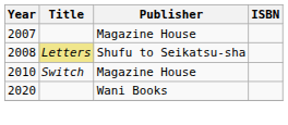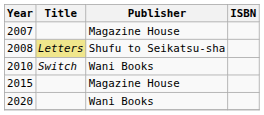 <table class="wikitable">
 <tr>
 <th>Year</th>
 <th>Title</th>
 <th>Publisher</th>
 <th>ISBN</th>
 </tr>
 <tr>
 <td>2007</td>
 <td></td>
 <td>Magazine House</td>
 <td></td>
 </tr>
 <tr>
 <td>2008</td>
 <td style="background: khaki;"><em>Letters</em></td>
 <td>Shufu to Seikatsu-sha</td>
 <td></td>
 </tr>
 <tr>
 <td>2010</td>
 <td><em>Switch</em></td>
+<td>Wani Books</td>
+<td></td>
+</tr>
+<tr>
+<td>2015</td>
+<td></td>
 <td>Magazine House</td>
 <td></td>
 </tr>
 <tr>
 <td>2020</td>
 <td></td>
 <td>Wani Books</td>
 <td></td>
 </tr>
 <tr>
 </tr>
 </table>
